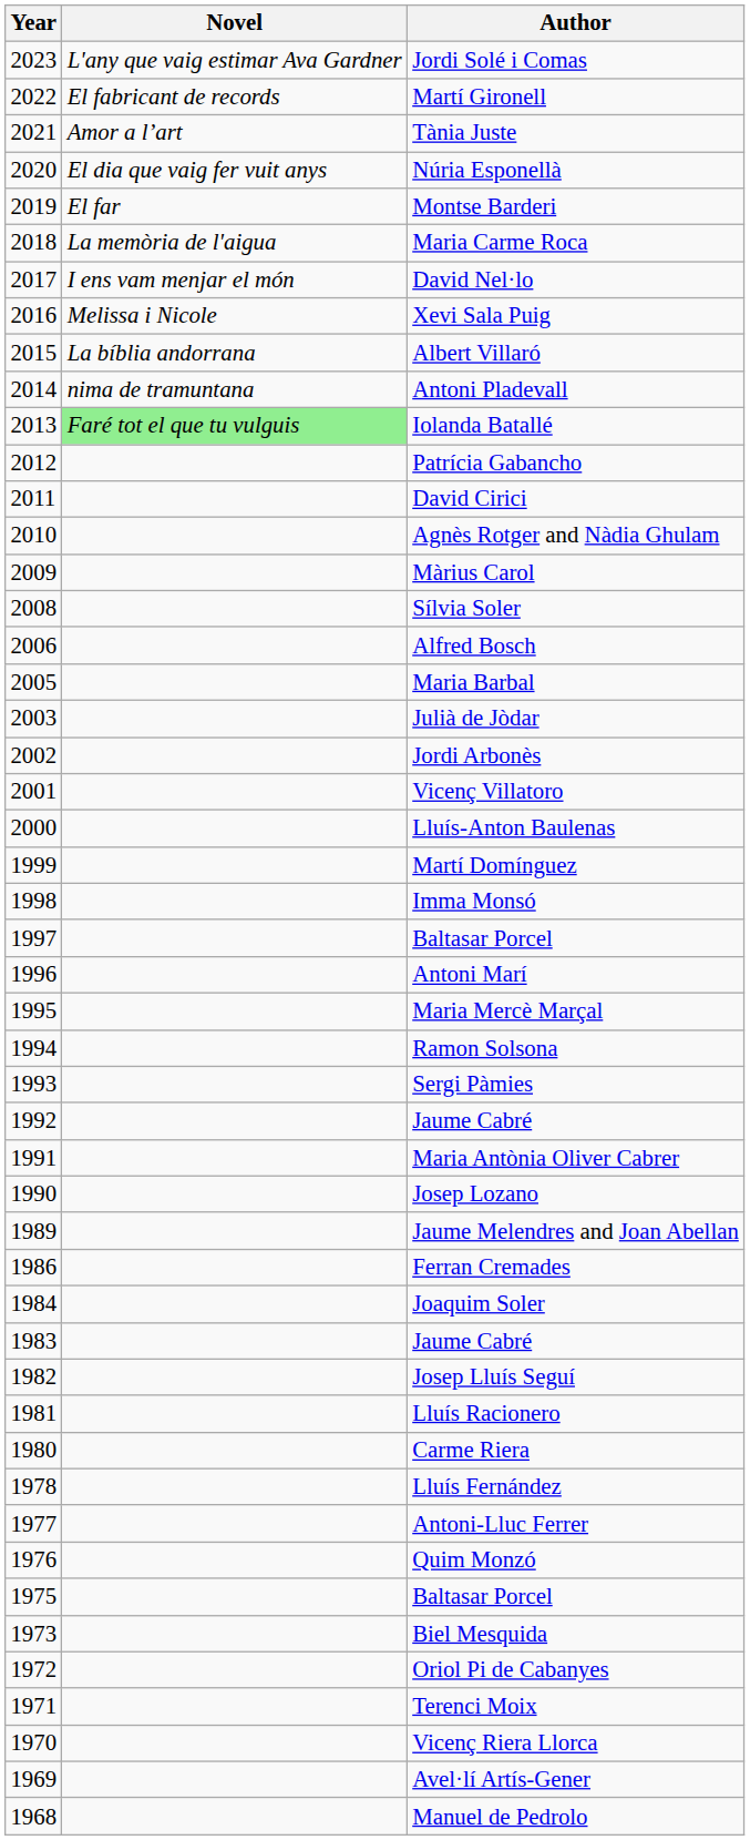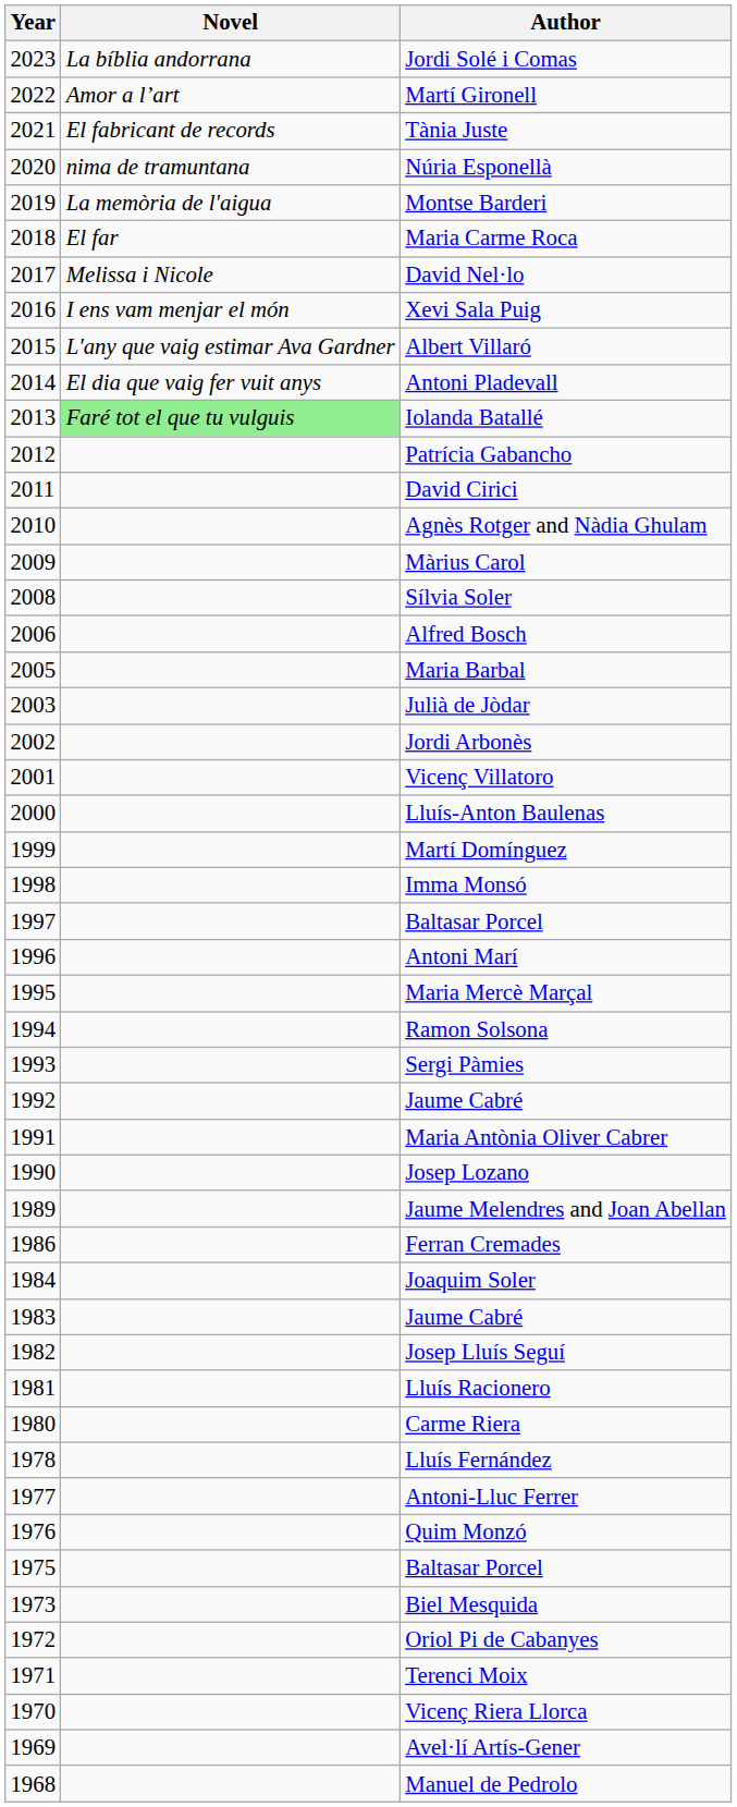 <table class="wikitable">
 <tr>
 <th>Year</th>
 <th>Novel</th>
 <th>Author</th>
 </tr>
 <tr>
 <td>2023</td>
-<td><em>L'any que vaig estimar Ava Gardner</em></td>
+<td><em>La bíblia andorrana</em></td>
 <td><a href='#'>Jordi Solé i Comas</a></td>
 </tr>
 <tr>
 <td>2022</td>
-<td><em>El fabricant de records</em></td>
+<td><em>Amor a l’art</em></td>
 <td><a href='#'>Martí Gironell</a></td>
 </tr>
 <tr>
 <td>2021</td>
-<td><em>Amor a l’art</em></td>
+<td><em>El fabricant de records</em></td>
 <td><a href='#'>Tània Juste</a></td>
 </tr>
 <tr>
 <td>2020</td>
-<td><em>El dia que vaig fer vuit anys</em></td>
+<td><em>nima de tramuntana</em></td>
 <td><a href='#'>Núria Esponellà</a></td>
 </tr>
 <tr>
 <td>2019</td>
-<td><em>El far</em></td>
+<td><em>La memòria de l'aigua</em></td>
 <td><a href='#'>Montse Barderi</a></td>
 </tr>
 <tr>
 <td>2018</td>
-<td><em>La memòria de l'aigua</em></td>
+<td><em>El far</em></td>
 <td><a href='#'>Maria Carme Roca</a></td>
 </tr>
 <tr>
 <td>2017</td>
-<td><em>I ens vam menjar el món</em></td>
+<td><em>Melissa i Nicole</em></td>
 <td><a href='#'>David Nel·lo</a></td>
 </tr>
 <tr>
 <td>2016</td>
-<td><em>Melissa i Nicole</em></td>
+<td><em>I ens vam menjar el món</em></td>
 <td><a href='#'>Xevi Sala Puig</a></td>
 </tr>
 <tr>
 <td>2015</td>
-<td><em>La bíblia andorrana</em></td>
+<td><em>L'any que vaig estimar Ava Gardner</em></td>
 <td><a href='#'>Albert Villaró</a></td>
 </tr>
 <tr>
 <td>2014</td>
-<td><em>nima de tramuntana</em></td>
+<td><em>El dia que vaig fer vuit anys</em></td>
 <td><a href='#'>Antoni Pladevall</a></td>
 </tr>
 <tr>
 <td>2013</td>
 <td style="background: lightgreen;"><em>Faré tot el que tu vulguis</em></td>
 <td><a href='#'>Iolanda Batallé</a></td>
 </tr>
 <tr>
 <td>2012</td>
 <td align="left"></td>
 <td align="left"><a href='#'>Patrícia Gabancho</a></td>
 </tr>
 <tr>
 <td>2011</td>
 <td align="left"></td>
 <td align="left"><a href='#'>David Cirici</a></td>
 </tr>
 <tr>
 <td>2010</td>
 <td align="left"></td>
 <td align="left"><a href='#'>Agnès Rotger</a> and <a href='#'>Nàdia Ghulam</a></td>
 </tr>
 <tr>
 <td>2009</td>
 <td align="left"></td>
 <td align="left"><a href='#'>Màrius Carol</a></td>
 </tr>
 <tr>
 <td>2008</td>
 <td align="left"></td>
 <td align="left"><a href='#'>Sílvia Soler</a></td>
 </tr>
 <tr>
 <td>2006</td>
 <td align="left"></td>
 <td align="left"><a href='#'>Alfred Bosch</a></td>
 </tr>
 <tr>
 <td>2005</td>
 <td align="left"></td>
 <td align="left"><a href='#'>Maria Barbal</a></td>
 </tr>
 <tr>
 <td>2003</td>
 <td align="left"></td>
 <td align="left"><a href='#'>Julià de Jòdar</a></td>
 </tr>
 <tr>
 <td>2002</td>
 <td align="left"></td>
 <td align="left"><a href='#'>Jordi Arbonès</a></td>
 </tr>
 <tr>
 <td>2001</td>
 <td align="left"></td>
 <td align="left"><a href='#'>Vicenç Villatoro</a></td>
 </tr>
 <tr>
 <td>2000</td>
 <td align="left"></td>
 <td align="left"><a href='#'>Lluís-Anton Baulenas</a></td>
 </tr>
 <tr>
 <td>1999</td>
 <td align="left"></td>
 <td align="left"><a href='#'>Martí Domínguez</a></td>
 </tr>
 <tr>
 <td>1998</td>
 <td align="left"></td>
 <td align="left"><a href='#'>Imma Monsó</a></td>
 </tr>
 <tr>
 <td>1997</td>
 <td align="left"></td>
 <td align="left"><a href='#'>Baltasar Porcel</a></td>
 </tr>
 <tr>
 <td>1996</td>
 <td align="left"></td>
 <td align="left"><a href='#'>Antoni Marí</a></td>
 </tr>
 <tr>
 <td>1995</td>
 <td align="left"></td>
 <td align="left"><a href='#'>Maria Mercè Marçal</a></td>
 </tr>
 <tr>
 <td>1994</td>
 <td align="left"></td>
 <td align="left"><a href='#'>Ramon Solsona</a></td>
 </tr>
 <tr>
 <td>1993</td>
 <td align="left"></td>
 <td align="left"><a href='#'>Sergi Pàmies</a></td>
 </tr>
 <tr>
 <td>1992</td>
 <td align="left"></td>
 <td align="left"><a href='#'>Jaume Cabré</a></td>
 </tr>
 <tr>
 <td>1991</td>
 <td align="left"></td>
 <td align="left"><a href='#'>Maria Antònia Oliver Cabrer</a></td>
 </tr>
 <tr>
 <td>1990</td>
 <td align="left"></td>
 <td align="left"><a href='#'>Josep Lozano</a></td>
 </tr>
 <tr>
 <td>1989</td>
 <td align="left"></td>
 <td align="left"><a href='#'>Jaume Melendres</a> and <a href='#'>Joan Abellan</a></td>
 </tr>
 <tr>
 <td>1986</td>
 <td align="left"></td>
 <td align="left"><a href='#'>Ferran Cremades</a></td>
 </tr>
 <tr>
 <td>1984</td>
 <td align="left"></td>
 <td align="left"><a href='#'>Joaquim Soler</a></td>
 </tr>
 <tr>
 <td>1983</td>
 <td align="left"></td>
 <td align="left"><a href='#'>Jaume Cabré</a></td>
 </tr>
 <tr>
 <td>1982</td>
 <td align="left"></td>
 <td align="left"><a href='#'>Josep Lluís Seguí</a></td>
 </tr>
 <tr>
 <td>1981</td>
 <td align="left"></td>
 <td align="left"><a href='#'>Lluís Racionero</a></td>
 </tr>
 <tr>
 <td>1980</td>
 <td align="left"></td>
 <td align="left"><a href='#'>Carme Riera</a></td>
 </tr>
 <tr>
 <td>1978</td>
 <td align="left"></td>
 <td align="left"><a href='#'>Lluís Fernández</a></td>
 </tr>
 <tr>
 <td>1977</td>
 <td align="left"></td>
 <td align="left"><a href='#'>Antoni-Lluc Ferrer</a></td>
 </tr>
 <tr>
 <td>1976</td>
 <td align="left"></td>
 <td align="left"><a href='#'>Quim Monzó</a></td>
 </tr>
 <tr>
 <td>1975</td>
 <td align="left"></td>
 <td align="left"><a href='#'>Baltasar Porcel</a></td>
 </tr>
 <tr>
 <td>1973</td>
 <td align="left"></td>
 <td align="left"><a href='#'>Biel Mesquida</a></td>
 </tr>
 <tr>
 <td>1972</td>
 <td align="left"></td>
 <td align="left"><a href='#'>Oriol Pi de Cabanyes</a></td>
 </tr>
 <tr>
 <td>1971</td>
 <td align="left"></td>
 <td align="left"><a href='#'>Terenci Moix</a></td>
 </tr>
 <tr>
 <td>1970</td>
 <td align="left"></td>
 <td align="left"><a href='#'>Vicenç Riera Llorca</a></td>
 </tr>
 <tr>
 <td>1969</td>
 <td align="left"></td>
 <td align="left"><a href='#'>Avel·lí Artís-Gener</a></td>
 </tr>
 <tr>
 <td>1968</td>
 <td align="left"></td>
 <td align="left"><a href='#'>Manuel de Pedrolo</a></td>
 </tr>
 </table>
